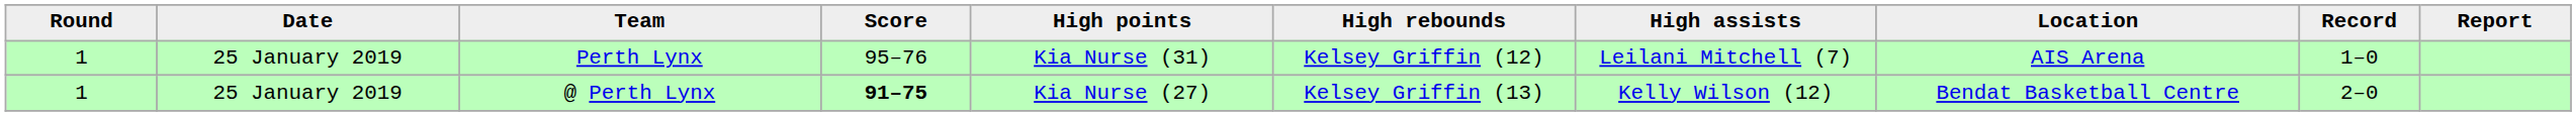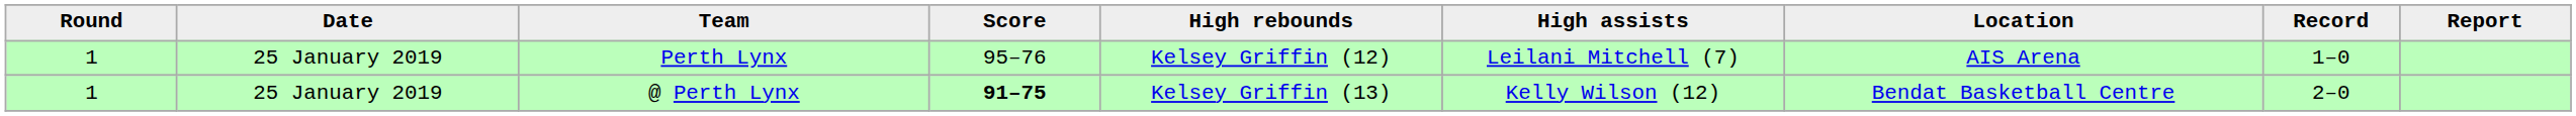 <table class="wikitable" style="font-size:90%; text-align: center; width: 90%; margin:1em auto;">
 <tr>
 <th style="background:#eee; width: 5%;">Round</th>
 <th style="background:#eee; width: 10%;">Date</th>
 <th style="background:#eee; width: 12%;">Team</th>
 <th style="background:#eee; width: 5%;">Score</th>
-<th style="background:#eee; width: 10%;">High points</th>
 <th style="background:#eee; width: 10%;">High rebounds</th>
 <th style="background:#eee; width: 10%;">High assists</th>
 <th style="background:#eee; width: 14%;">Location</th>
 <th style="background:#eee; width: 4%;">Record</th>
 <th style="background:#eee; width: 5%;">Report</th>
 </tr>
 <tr style="background:#bfb;">
 <td>1</td>
 <td>25 January 2019</td>
 <td><a href='#'>Perth Lynx</a></td>
 <td>95–76</td>
-<td><a href='#'>Kia Nurse</a> (31)</td>
 <td><a href='#'>Kelsey Griffin</a> (12)</td>
 <td><a href='#'>Leilani Mitchell</a> (7)</td>
 <td><a href='#'>AIS Arena</a></td>
 <td>1–0</td>
 <td></td>
 </tr>
 <tr style="background:#bfb;">
 <td>1</td>
 <td>25 January 2019</td>
 <td>@ <a href='#'>Perth Lynx</a></td>
 <td><strong>91–75</strong></td>
-<td><a href='#'>Kia Nurse</a> (27)</td>
 <td><a href='#'>Kelsey Griffin</a> (13)</td>
 <td><a href='#'>Kelly Wilson</a> (12)</td>
 <td><a href='#'>Bendat Basketball Centre</a></td>
 <td>2–0</td>
 <td></td>
 </tr>
 </table>
